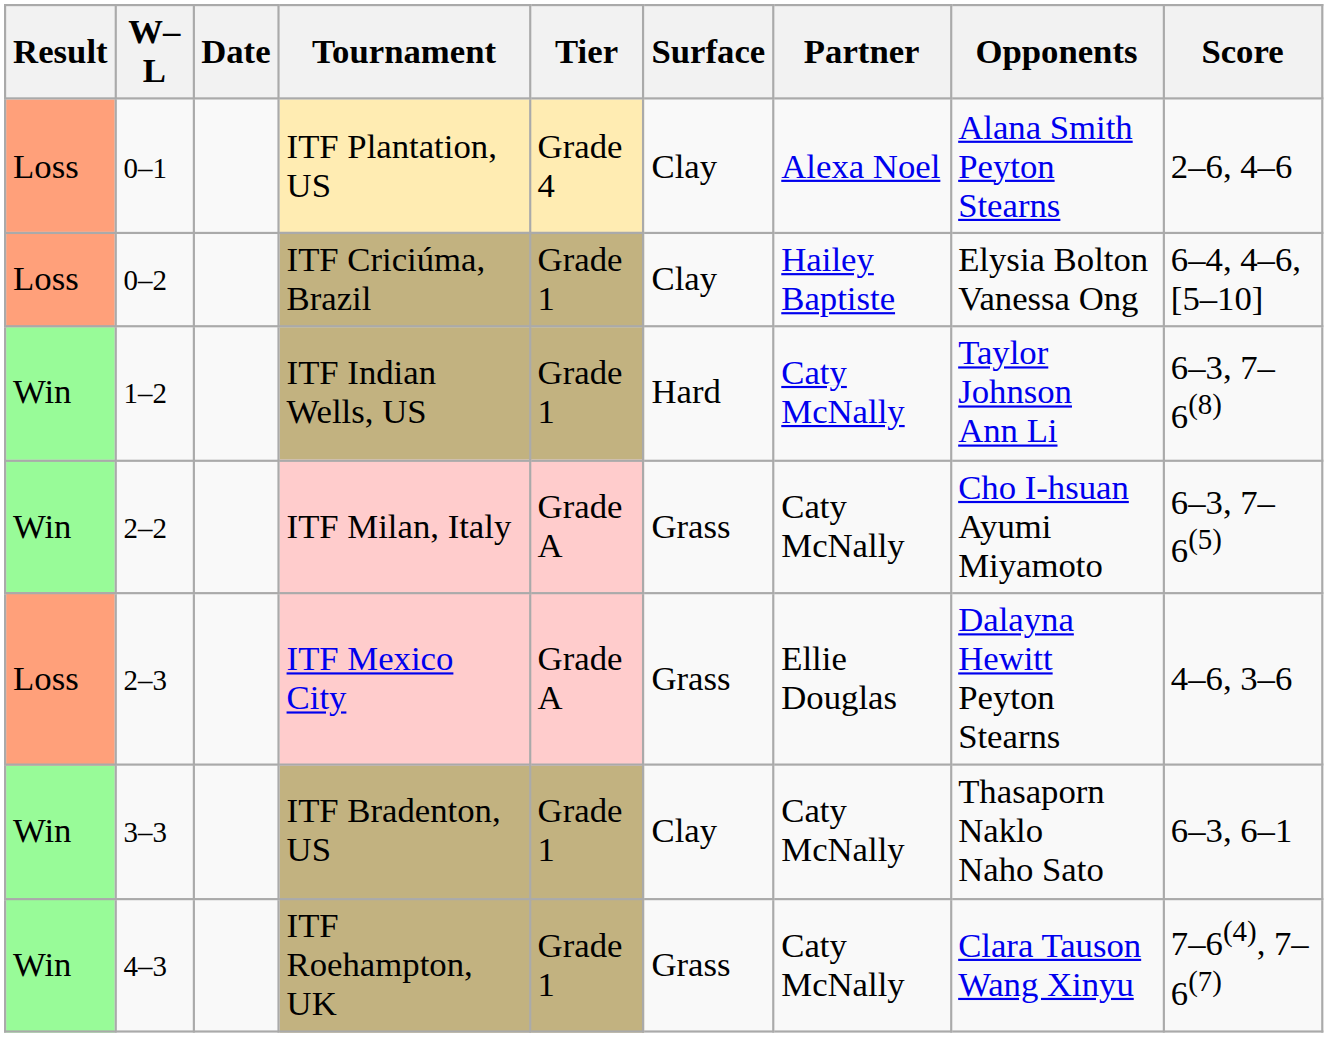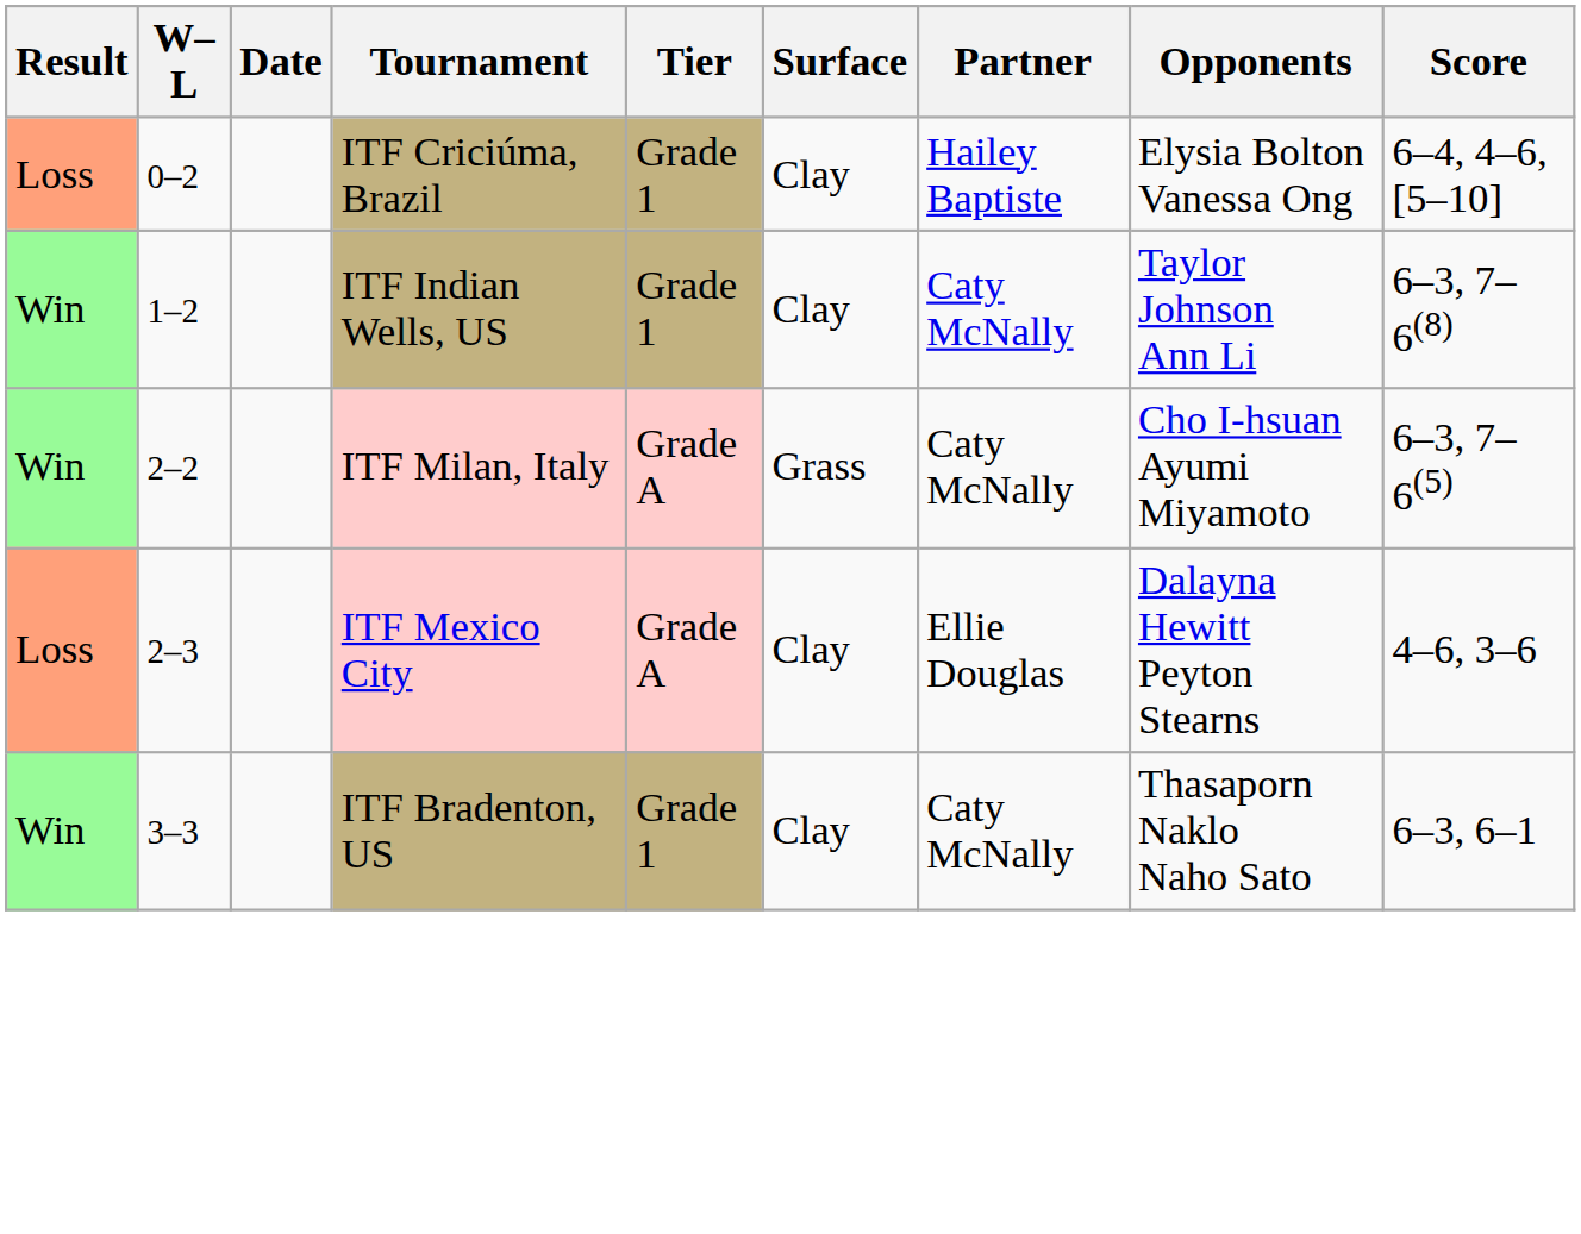 <table class="sortable wikitable">
 <tr>
 <th>Result</th>
 <th class="unsortable">W–L</th>
 <th>Date</th>
 <th>Tournament</th>
 <th>Tier</th>
 <th>Surface</th>
 <th>Partner</th>
 <th>Opponents</th>
 <th class="unsortable">Score</th>
-</tr>
-<tr>
-<td style="background:#ffa07a;">Loss</td>
-<td><small>0–1</small></td>
-<td></td>
-<td bgcolor="ffecb2">ITF Plantation, US</td>
-<td bgcolor="ffecb2">Grade 4</td>
-<td>Clay</td>
-<td> <a href='#'>Alexa Noel</a></td>
-<td> <a href='#'>Alana Smith</a><br> <a href='#'>Peyton Stearns</a></td>
-<td>2–6, 4–6</td>
 </tr>
 <tr>
 <td style="background:#ffa07a;">Loss</td>
 <td><small>0–2</small></td>
 <td></td>
 <td bgcolor="C2B280">ITF Criciúma, Brazil</td>
 <td bgcolor="C2B280">Grade 1</td>
 <td>Clay</td>
 <td> <a href='#'>Hailey Baptiste</a></td>
 <td> Elysia Bolton<br> Vanessa Ong</td>
 <td>6–4, 4–6, [5–10]</td>
 </tr>
 <tr>
 <td style="background:#98fb98;">Win</td>
 <td><small>1–2</small></td>
 <td></td>
 <td bgcolor="C2B280">ITF Indian Wells, US</td>
 <td bgcolor="C2B280">Grade 1</td>
-<td>Hard</td>
+<td>Clay</td>
 <td> <a href='#'>Caty McNally</a></td>
 <td> <a href='#'>Taylor Johnson</a><br> <a href='#'>Ann Li</a></td>
 <td>6–3, 7–6<sup>(8)</sup></td>
 </tr>
 <tr>
 <td style="background:#98fb98;">Win</td>
 <td><small>2–2</small></td>
 <td></td>
 <td bgcolor="ffcccc">ITF Milan, Italy</td>
 <td bgcolor="ffcccc">Grade A</td>
 <td>Grass</td>
 <td> Caty McNally</td>
 <td> <a href='#'>Cho I-hsuan</a><br> Ayumi Miyamoto</td>
 <td>6–3, 7–6<sup>(5)</sup></td>
 </tr>
 <tr>
 <td style="background:#ffa07a;">Loss</td>
 <td><small>2–3</small></td>
 <td></td>
 <td bgcolor="ffcccc"><a href='#'>ITF Mexico City</a></td>
 <td bgcolor="ffcccc">Grade A</td>
-<td>Grass</td>
+<td>Clay</td>
 <td> Ellie Douglas</td>
 <td> <a href='#'>Dalayna Hewitt</a><br> Peyton Stearns</td>
 <td>4–6, 3–6</td>
 </tr>
 <tr>
 <td style="background:#98fb98;">Win</td>
 <td><small>3–3</small></td>
 <td></td>
 <td bgcolor="C2B280">ITF Bradenton, US</td>
 <td bgcolor="C2B280">Grade 1</td>
 <td>Clay</td>
 <td> Caty McNally</td>
 <td> Thasaporn Naklo<br> Naho Sato</td>
 <td>6–3, 6–1</td>
 </tr>
-<tr>
-<td style="background:#98fb98;">Win</td>
-<td><small>4–3</small></td>
-<td></td>
-<td bgcolor="C2B280">ITF Roehampton, UK</td>
-<td bgcolor="C2B280">Grade 1</td>
-<td>Grass</td>
-<td> Caty McNally</td>
-<td> <a href='#'>Clara Tauson</a><br> <a href='#'>Wang Xinyu</a></td>
-<td>7–6<sup>(4)</sup>, 7–6<sup>(7)</sup></td>
-</tr>
 </table>
